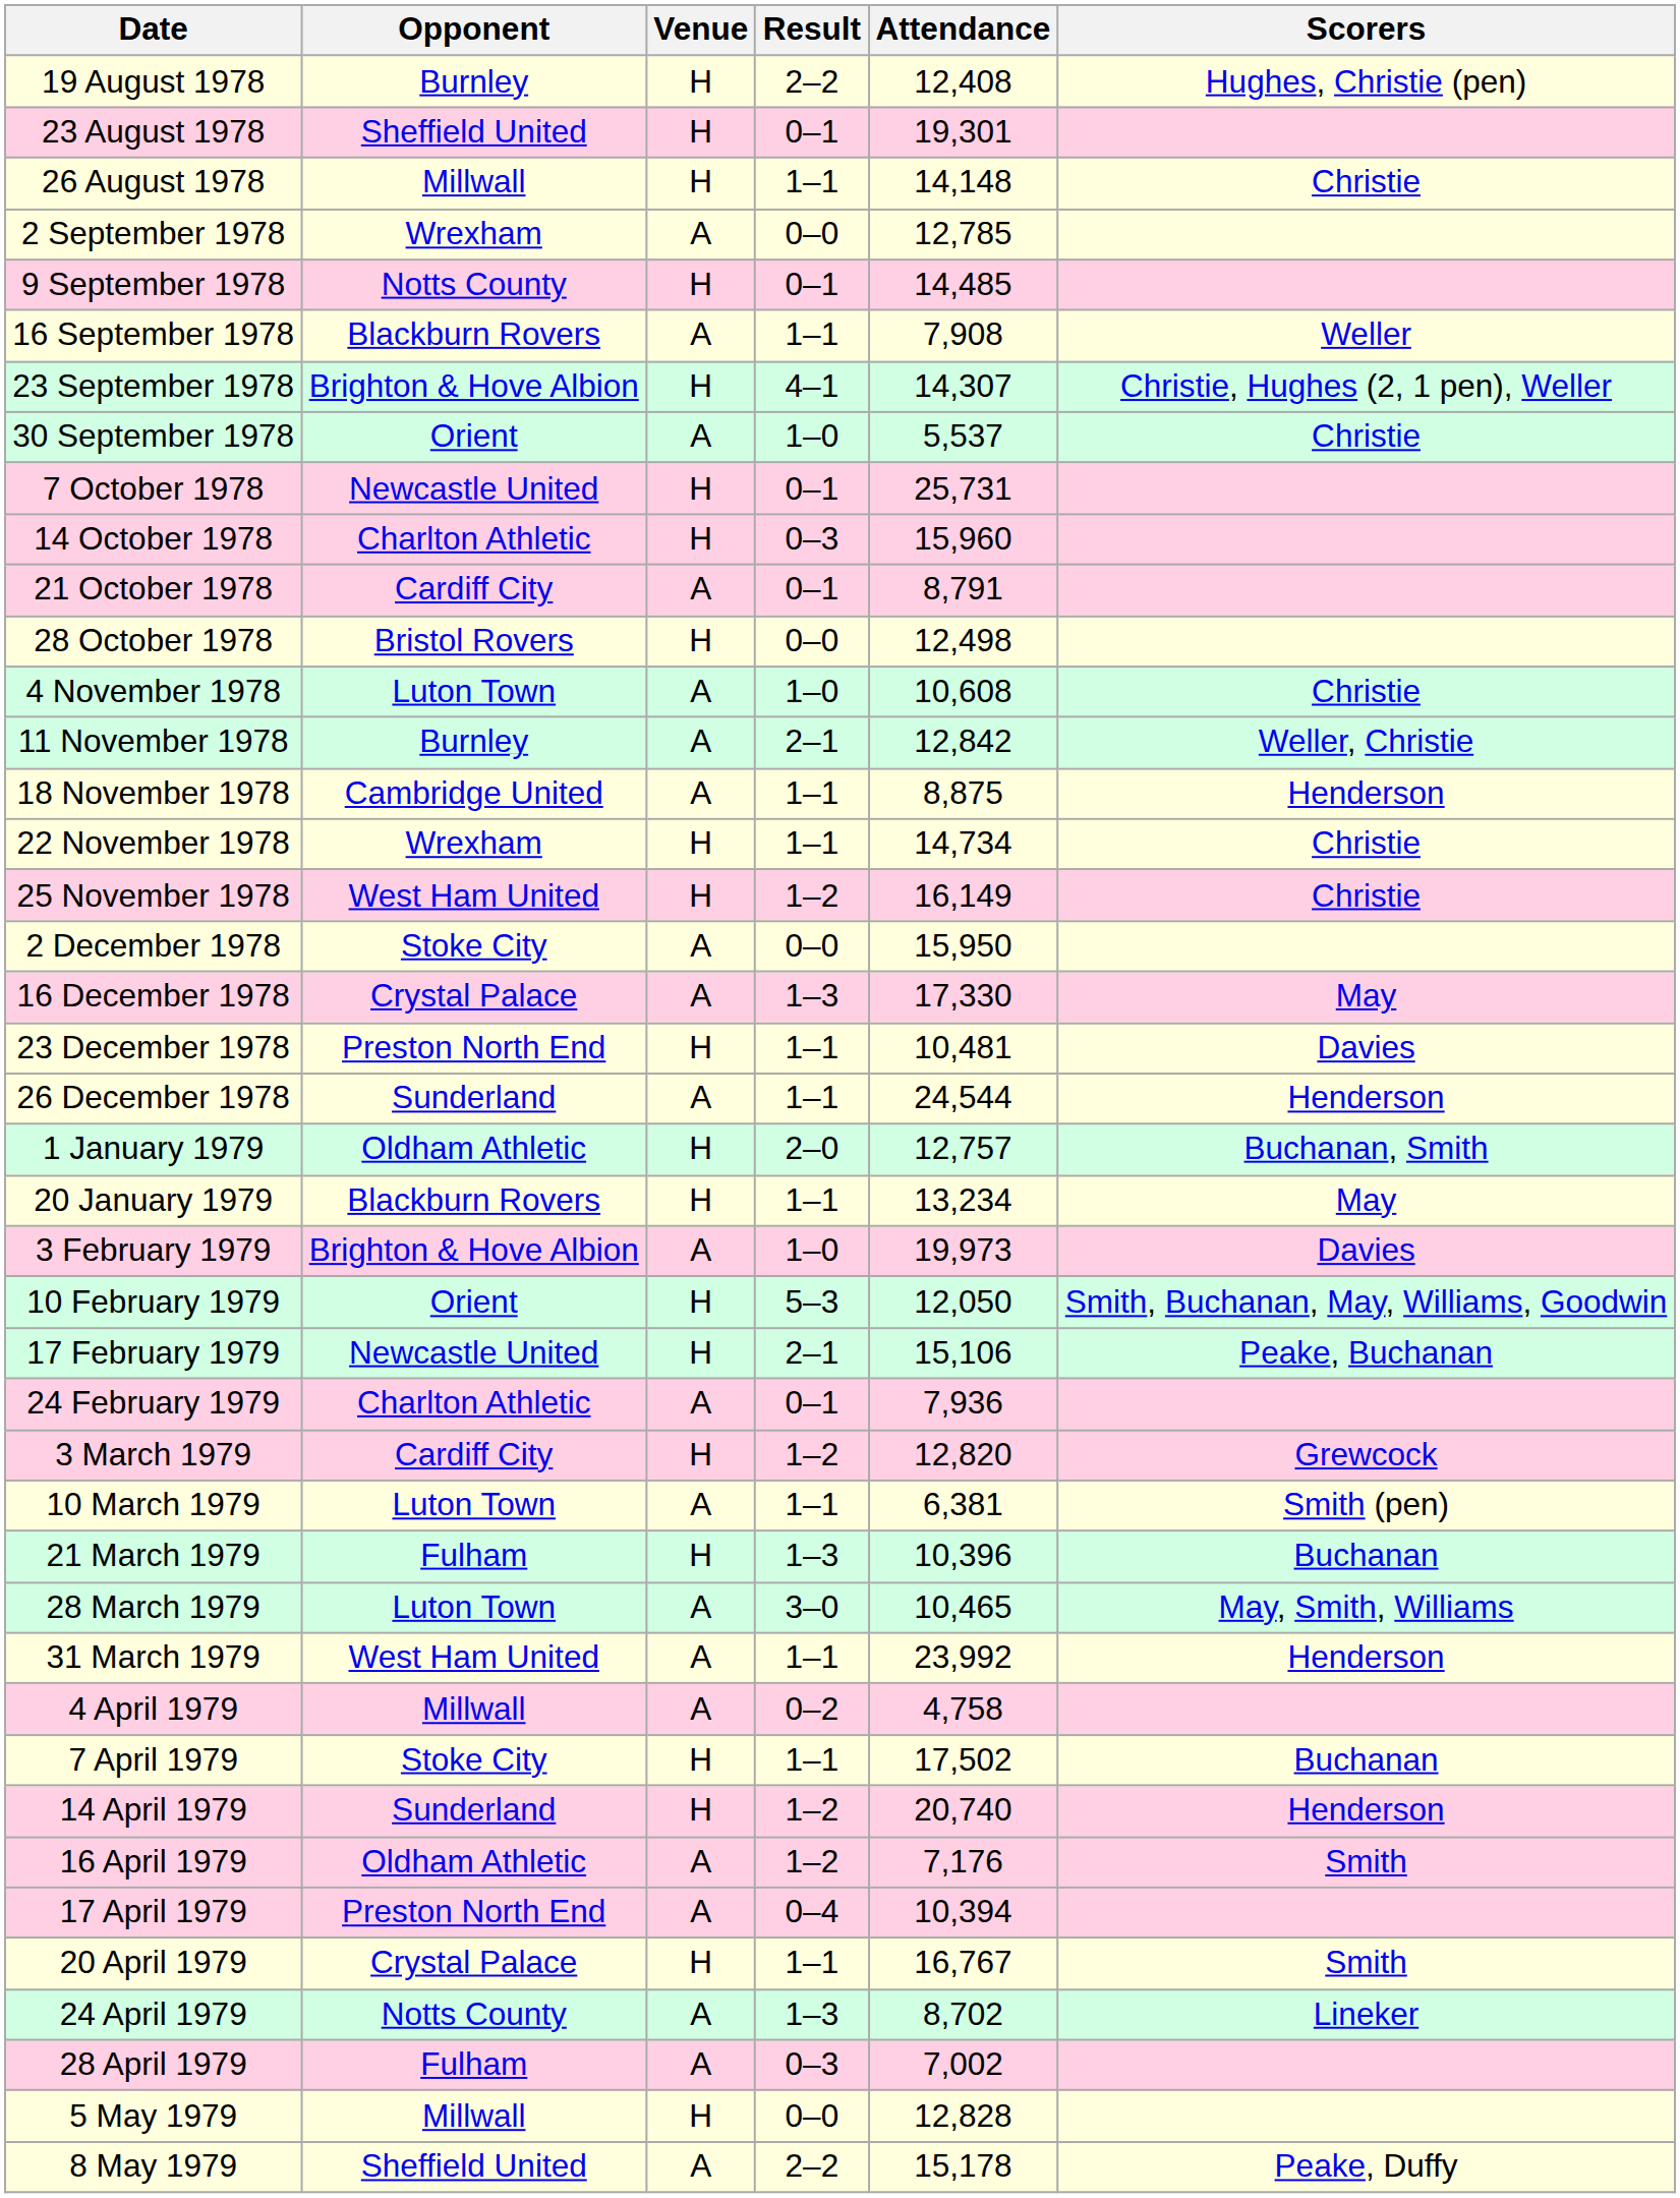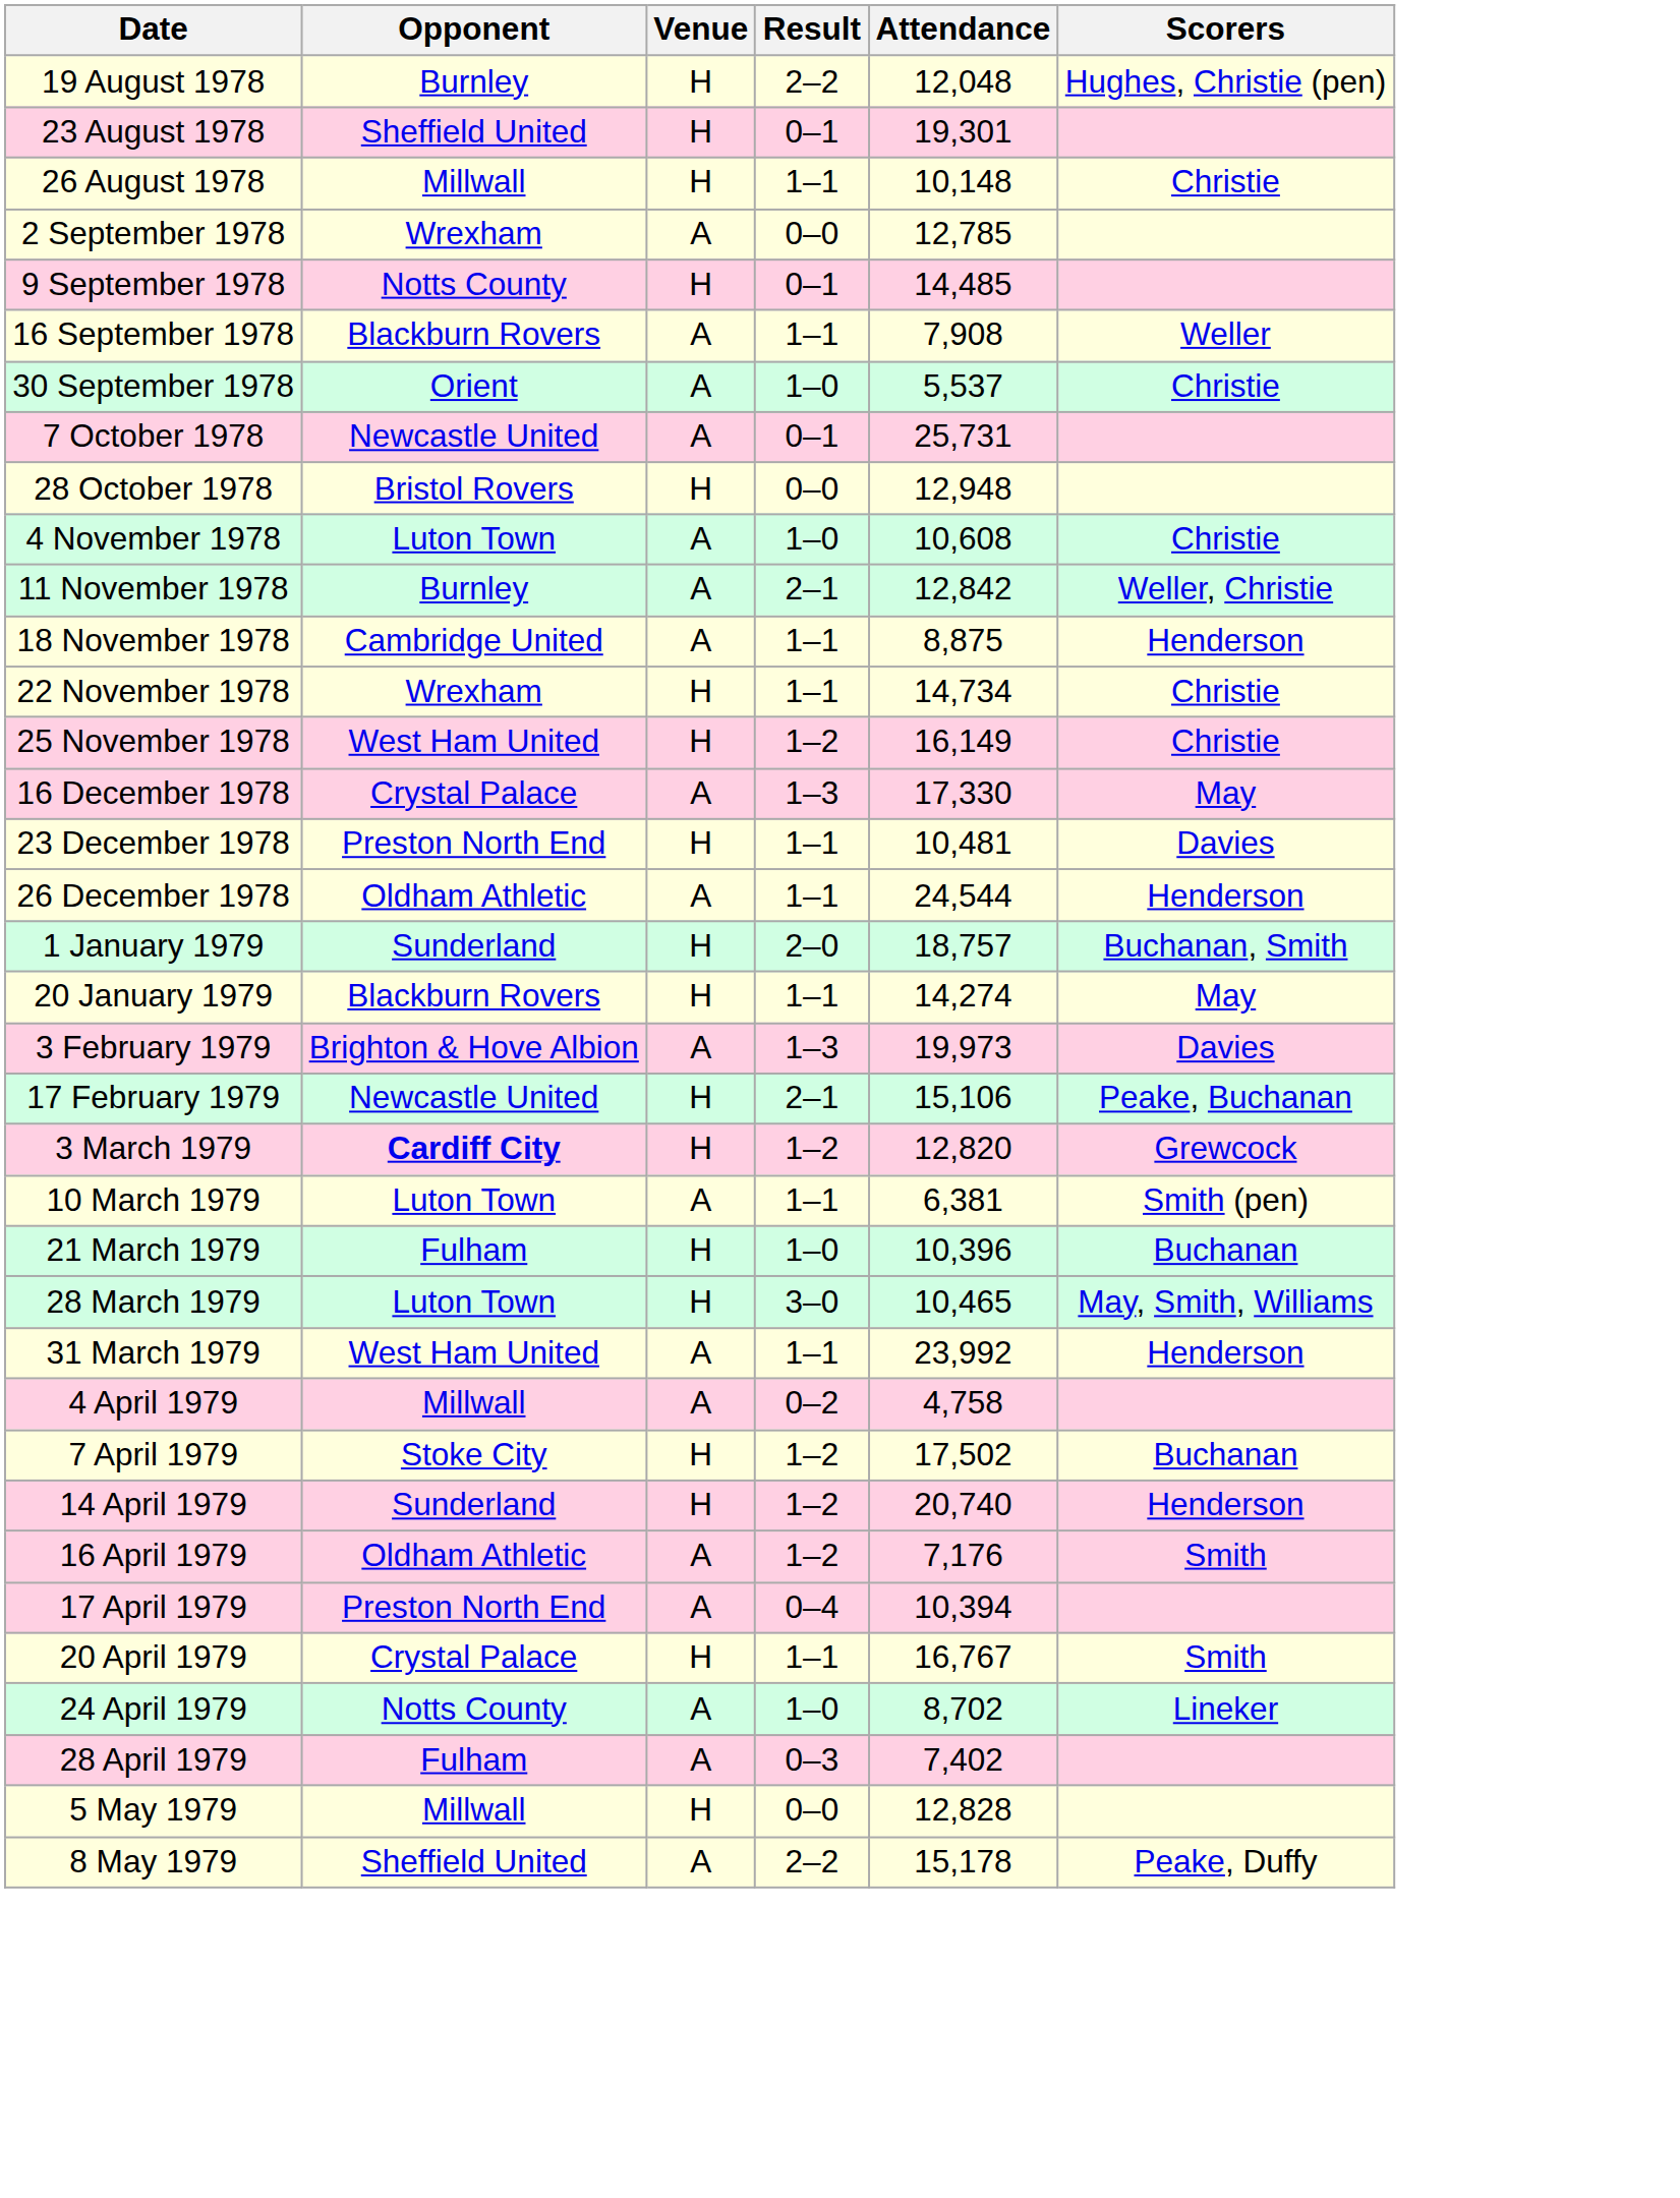 <table class="wikitable sortable" style="font-size:100%; text-align:center">
 <tr>
 <th>Date</th>
 <th>Opponent</th>
 <th>Venue</th>
 <th>Result</th>
 <th>Attendance</th>
 <th>Scorers</th>
 </tr>
 <tr style="background-color: #ffffdd;">
 <td>19 August 1978</td>
 <td><a href='#'>Burnley</a></td>
 <td>H</td>
 <td>2–2</td>
-<td>12,408</td>
+<td>12,048</td>
 <td><a href='#'>Hughes</a>, <a href='#'>Christie</a> (pen)</td>
 </tr>
 <tr style="background-color: #ffd0e3;">
 <td>23 August 1978</td>
 <td><a href='#'>Sheffield United</a></td>
 <td>H</td>
 <td>0–1</td>
 <td>19,301</td>
 <td></td>
 </tr>
 <tr style="background-color: #ffffdd;">
 <td>26 August 1978</td>
 <td><a href='#'>Millwall</a></td>
 <td>H</td>
 <td>1–1</td>
-<td>14,148</td>
+<td>10,148</td>
 <td><a href='#'>Christie</a></td>
 </tr>
 <tr style="background-color: #ffffdd;">
 <td>2 September 1978</td>
 <td><a href='#'>Wrexham</a></td>
 <td>A</td>
 <td>0–0</td>
 <td>12,785</td>
 <td></td>
 </tr>
 <tr style="background-color: #ffd0e3;">
 <td>9 September 1978</td>
 <td><a href='#'>Notts County</a></td>
 <td>H</td>
 <td>0–1</td>
 <td>14,485</td>
 <td></td>
 </tr>
 <tr style="background-color: #ffffdd;">
 <td>16 September 1978</td>
 <td><a href='#'>Blackburn Rovers</a></td>
 <td>A</td>
 <td>1–1</td>
 <td>7,908</td>
 <td><a href='#'>Weller</a></td>
 </tr>
 <tr style="background-color: #d0ffe3;">
-<td>23 September 1978</td>
-<td><a href='#'>Brighton & Hove Albion</a></td>
-<td>H</td>
-<td>4–1</td>
-<td>14,307</td>
-<td><a href='#'>Christie</a>, <a href='#'>Hughes</a> (2, 1 pen), <a href='#'>Weller</a></td>
-</tr>
-<tr style="background-color: #d0ffe3;">
 <td>30 September 1978</td>
 <td><a href='#'>Orient</a></td>
 <td>A</td>
 <td>1–0</td>
 <td>5,537</td>
 <td><a href='#'>Christie</a></td>
 </tr>
 <tr style="background-color: #ffd0e3;">
 <td>7 October 1978</td>
 <td><a href='#'>Newcastle United</a></td>
-<td>H</td>
+<td>A</td>
 <td>0–1</td>
 <td>25,731</td>
-<td></td>
-</tr>
-<tr style="background-color: #ffd0e3;">
-<td>14 October 1978</td>
-<td><a href='#'>Charlton Athletic</a></td>
-<td>H</td>
-<td>0–3</td>
-<td>15,960</td>
-<td></td>
-</tr>
-<tr style="background-color: #ffd0e3;">
-<td>21 October 1978</td>
-<td><a href='#'>Cardiff City</a></td>
-<td>A</td>
-<td>0–1</td>
-<td>8,791</td>
 <td></td>
 </tr>
 <tr style="background-color: #ffffdd;">
 <td>28 October 1978</td>
 <td><a href='#'>Bristol Rovers</a></td>
 <td>H</td>
 <td>0–0</td>
-<td>12,498</td>
+<td>12,948</td>
 <td></td>
 </tr>
 <tr style="background-color: #d0ffe3;">
 <td>4 November 1978</td>
 <td><a href='#'>Luton Town</a></td>
 <td>A</td>
 <td>1–0</td>
 <td>10,608</td>
 <td><a href='#'>Christie</a></td>
 </tr>
 <tr style="background-color: #d0ffe3;">
 <td>11 November 1978</td>
 <td><a href='#'>Burnley</a></td>
 <td>A</td>
 <td>2–1</td>
 <td>12,842</td>
 <td><a href='#'>Weller</a>, <a href='#'>Christie</a></td>
 </tr>
 <tr style="background-color: #ffffdd;">
 <td>18 November 1978</td>
 <td><a href='#'>Cambridge United</a></td>
 <td>A</td>
 <td>1–1</td>
 <td>8,875</td>
 <td><a href='#'>Henderson</a></td>
 </tr>
 <tr style="background-color: #ffffdd;">
 <td>22 November 1978</td>
 <td><a href='#'>Wrexham</a></td>
 <td>H</td>
 <td>1–1</td>
 <td>14,734</td>
 <td><a href='#'>Christie</a></td>
 </tr>
 <tr style="background-color: #ffd0e3;">
 <td>25 November 1978</td>
 <td><a href='#'>West Ham United</a></td>
 <td>H</td>
 <td>1–2</td>
 <td>16,149</td>
 <td><a href='#'>Christie</a></td>
 </tr>
-<tr style="background-color: #ffffdd;">
-<td>2 December 1978</td>
-<td><a href='#'>Stoke City</a></td>
-<td>A</td>
-<td>0–0</td>
-<td>15,950</td>
-<td></td>
-</tr>
 <tr style="background-color: #ffd0e3;">
 <td>16 December 1978</td>
 <td><a href='#'>Crystal Palace</a></td>
 <td>A</td>
 <td>1–3</td>
 <td>17,330</td>
 <td><a href='#'>May</a></td>
 </tr>
 <tr style="background-color: #ffffdd;">
 <td>23 December 1978</td>
 <td><a href='#'>Preston North End</a></td>
 <td>H</td>
 <td>1–1</td>
 <td>10,481</td>
 <td><a href='#'>Davies</a></td>
 </tr>
 <tr style="background-color: #ffffdd;">
 <td>26 December 1978</td>
-<td><a href='#'>Sunderland</a></td>
+<td><a href='#'>Oldham Athletic</a></td>
 <td>A</td>
 <td>1–1</td>
 <td>24,544</td>
 <td><a href='#'>Henderson</a></td>
 </tr>
 <tr style="background-color: #d0ffe3;">
 <td>1 January 1979</td>
-<td><a href='#'>Oldham Athletic</a></td>
+<td><a href='#'>Sunderland</a></td>
 <td>H</td>
 <td>2–0</td>
-<td>12,757</td>
+<td>18,757</td>
 <td><a href='#'>Buchanan</a>, <a href='#'>Smith</a></td>
 </tr>
 <tr style="background-color: #ffffdd;">
 <td>20 January 1979</td>
 <td><a href='#'>Blackburn Rovers</a></td>
 <td>H</td>
 <td>1–1</td>
-<td>13,234</td>
+<td>14,274</td>
 <td><a href='#'>May</a></td>
 </tr>
 <tr style="background-color: #ffd0e3;">
 <td>3 February 1979</td>
 <td><a href='#'>Brighton & Hove Albion</a></td>
 <td>A</td>
-<td>1–0</td>
+<td>1–3</td>
 <td>19,973</td>
 <td><a href='#'>Davies</a></td>
-</tr>
-<tr style="background-color: #d0ffe3;">
-<td>10 February 1979</td>
-<td><a href='#'>Orient</a></td>
-<td>H</td>
-<td>5–3</td>
-<td>12,050</td>
-<td><a href='#'>Smith</a>, <a href='#'>Buchanan</a>, <a href='#'>May</a>, <a href='#'>Williams</a>, <a href='#'>Goodwin</a></td>
 </tr>
 <tr style="background-color: #d0ffe3;">
 <td>17 February 1979</td>
 <td><a href='#'>Newcastle United</a></td>
 <td>H</td>
 <td>2–1</td>
 <td>15,106</td>
 <td><a href='#'>Peake</a>, <a href='#'>Buchanan</a></td>
 </tr>
 <tr style="background-color: #ffd0e3;">
-<td>24 February 1979</td>
-<td><a href='#'>Charlton Athletic</a></td>
-<td>A</td>
-<td>0–1</td>
-<td>7,936</td>
-<td></td>
-</tr>
-<tr style="background-color: #ffd0e3;">
 <td>3 March 1979</td>
-<td><a href='#'>Cardiff City</a></td>
+<td><strong><a href='#'>Cardiff City</a></strong></td>
 <td>H</td>
 <td>1–2</td>
 <td>12,820</td>
 <td><a href='#'>Grewcock</a></td>
 </tr>
 <tr style="background-color: #ffffdd;">
 <td>10 March 1979</td>
 <td><a href='#'>Luton Town</a></td>
 <td>A</td>
 <td>1–1</td>
 <td>6,381</td>
 <td><a href='#'>Smith</a> (pen)</td>
 </tr>
 <tr style="background-color: #d0ffe3;">
 <td>21 March 1979</td>
 <td><a href='#'>Fulham</a></td>
 <td>H</td>
-<td>1–3</td>
+<td>1–0</td>
 <td>10,396</td>
 <td><a href='#'>Buchanan</a></td>
 </tr>
 <tr style="background-color: #d0ffe3;">
 <td>28 March 1979</td>
 <td><a href='#'>Luton Town</a></td>
-<td>A</td>
+<td>H</td>
 <td>3–0</td>
 <td>10,465</td>
 <td><a href='#'>May</a>, <a href='#'>Smith</a>, <a href='#'>Williams</a></td>
 </tr>
 <tr style="background-color: #ffffdd;">
 <td>31 March 1979</td>
 <td><a href='#'>West Ham United</a></td>
 <td>A</td>
 <td>1–1</td>
 <td>23,992</td>
 <td><a href='#'>Henderson</a></td>
 </tr>
 <tr style="background-color: #ffd0e3;">
 <td>4 April 1979</td>
 <td><a href='#'>Millwall</a></td>
 <td>A</td>
 <td>0–2</td>
 <td>4,758</td>
 <td></td>
 </tr>
 <tr style="background-color: #ffffdd;">
 <td>7 April 1979</td>
 <td><a href='#'>Stoke City</a></td>
 <td>H</td>
-<td>1–1</td>
+<td>1–2</td>
 <td>17,502</td>
 <td><a href='#'>Buchanan</a></td>
 </tr>
 <tr style="background-color: #ffd0e3;">
 <td>14 April 1979</td>
 <td><a href='#'>Sunderland</a></td>
 <td>H</td>
 <td>1–2</td>
 <td>20,740</td>
 <td><a href='#'>Henderson</a></td>
 </tr>
 <tr style="background-color: #ffd0e3;">
 <td>16 April 1979</td>
 <td><a href='#'>Oldham Athletic</a></td>
 <td>A</td>
 <td>1–2</td>
 <td>7,176</td>
 <td><a href='#'>Smith</a></td>
 </tr>
 <tr style="background-color: #ffd0e3;">
 <td>17 April 1979</td>
 <td><a href='#'>Preston North End</a></td>
 <td>A</td>
 <td>0–4</td>
 <td>10,394</td>
 <td></td>
 </tr>
 <tr style="background-color: #ffffdd;">
 <td>20 April 1979</td>
 <td><a href='#'>Crystal Palace</a></td>
 <td>H</td>
 <td>1–1</td>
 <td>16,767</td>
 <td><a href='#'>Smith</a></td>
 </tr>
 <tr style="background-color: #d0ffe3;">
 <td>24 April 1979</td>
 <td><a href='#'>Notts County</a></td>
 <td>A</td>
-<td>1–3</td>
+<td>1–0</td>
 <td>8,702</td>
 <td><a href='#'>Lineker</a></td>
 </tr>
 <tr style="background-color: #ffd0e3;">
 <td>28 April 1979</td>
 <td><a href='#'>Fulham</a></td>
 <td>A</td>
 <td>0–3</td>
-<td>7,002</td>
+<td>7,402</td>
 <td></td>
 </tr>
 <tr style="background-color: #ffffdd;">
 <td>5 May 1979</td>
 <td><a href='#'>Millwall</a></td>
 <td>H</td>
 <td>0–0</td>
 <td>12,828</td>
 <td></td>
 </tr>
 <tr style="background-color: #ffffdd;">
 <td>8 May 1979</td>
 <td><a href='#'>Sheffield United</a></td>
 <td>A</td>
 <td>2–2</td>
 <td>15,178</td>
 <td><a href='#'>Peake</a>, Duffy</td>
 </tr>
 </table>
